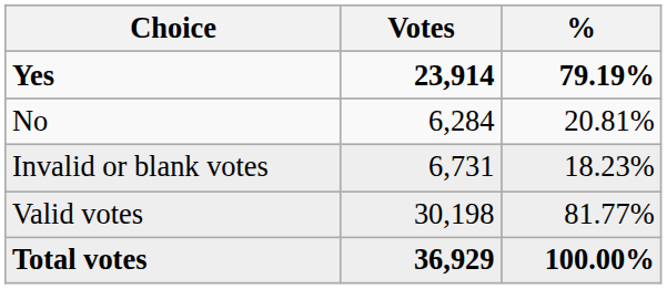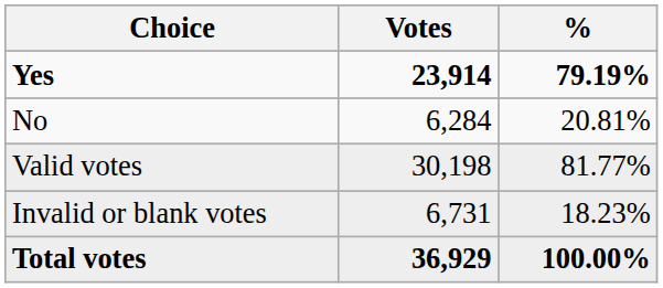 <table class="wikitable">
 <tr>
 <th style=width:11em>Choice</th>
 <th style=width:5em>Votes</th>
 <th style=width:5em>%</th>
 </tr>
 <tr>
 <td> <strong>Yes</strong></td>
 <td style="text-align: right;"><strong>23,914</strong></td>
 <td style="text-align: right;"><strong>79.19%</strong></td>
 </tr>
 <tr>
 <td> No</td>
 <td style="text-align: right;">6,284</td>
 <td style="text-align: right;">20.81%</td>
 </tr>
 <tr style="background-color:#eeeeee" |>
+<td>Valid votes</td>
+<td style="text-align: right;">30,198</td>
+<td style="text-align: right;">81.77%</td>
+</tr>
+<tr style="background-color:#eeeeee" |>
 <td>Invalid or blank votes</td>
 <td style="text-align: right;">6,731</td>
 <td style="text-align: right;">18.23%</td>
-</tr>
-<tr style="background-color:#eeeeee" |>
-<td>Valid votes</td>
-<td style="text-align: right;">30,198</td>
-<td style="text-align: right;">81.77%</td>
 </tr>
 <tr style="background-color:#eeeeee" |>
 <td><strong>Total votes </strong></td>
 <td style="text-align: right;"><strong>36,929</strong></td>
 <td style="text-align: right;"><strong>100.00%</strong></td>
 </tr>
 </table>
